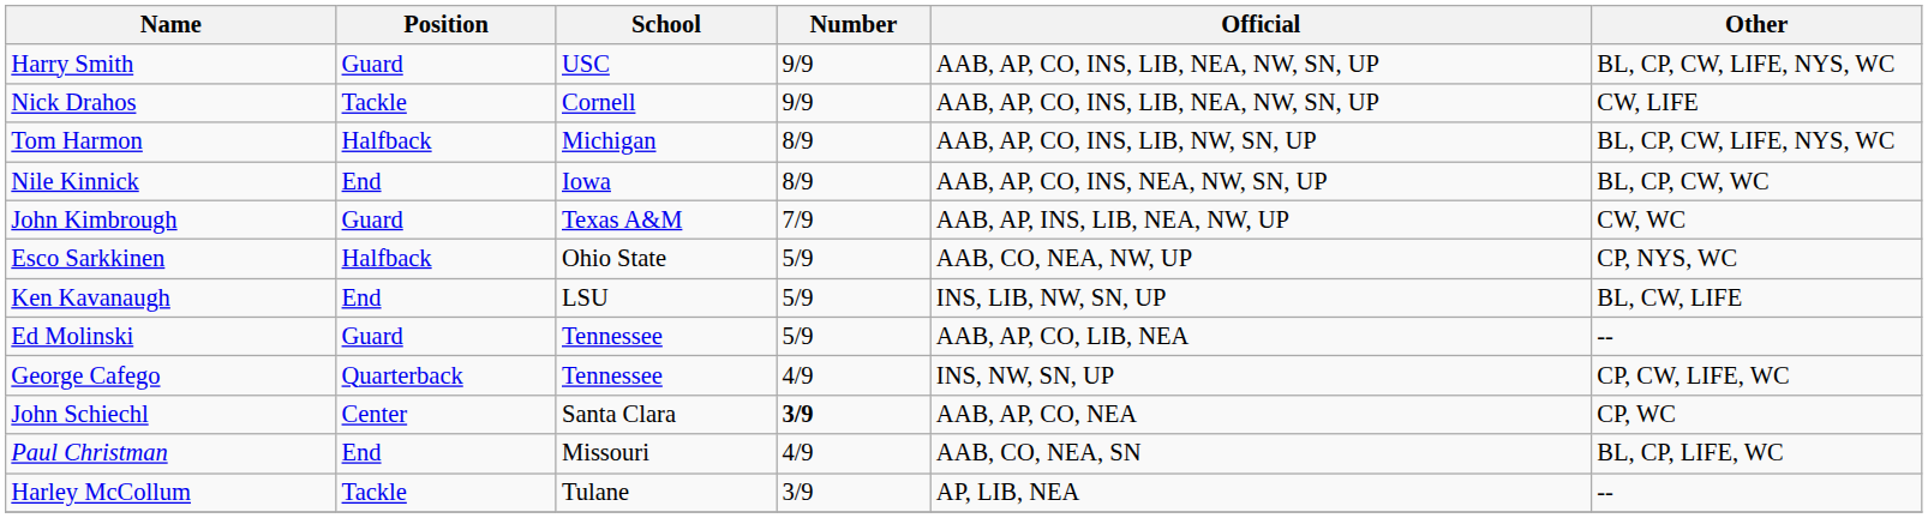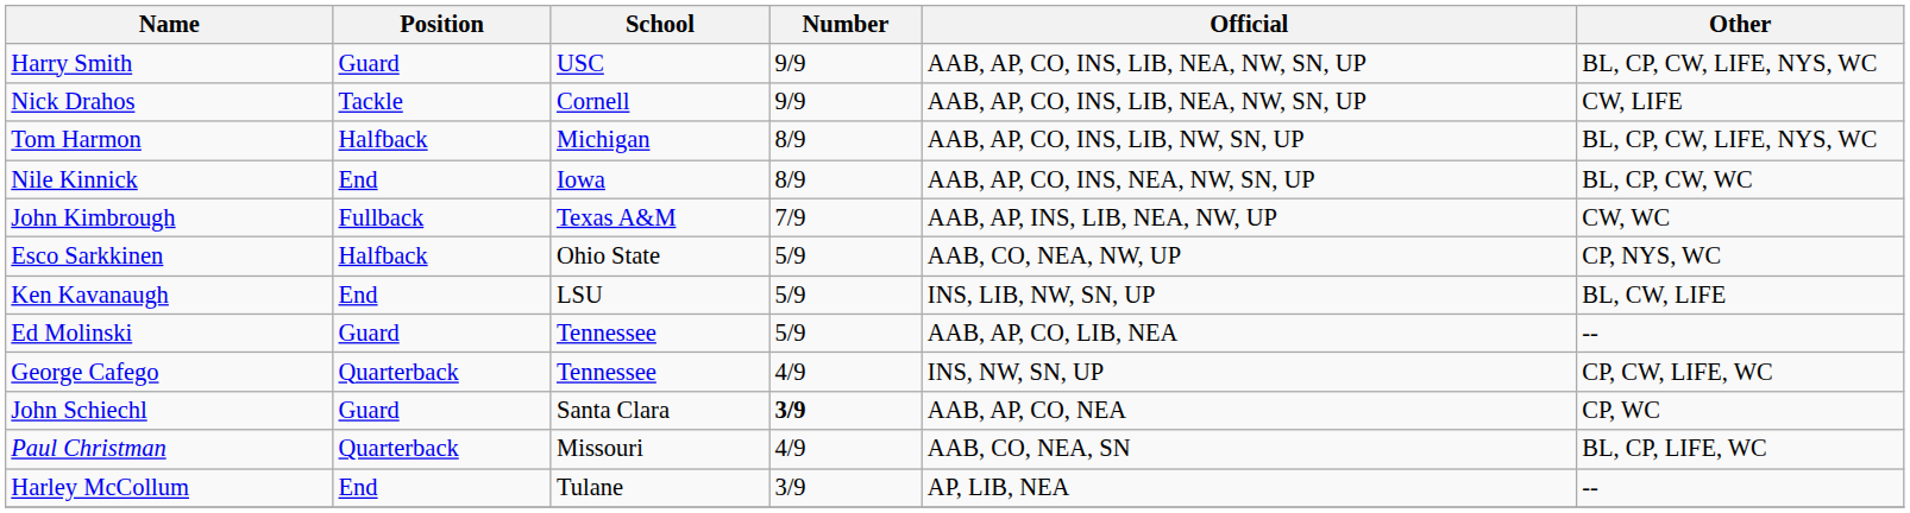 <table class="wikitable sortable">
 <tr>
 <th bgcolor="#DDDDFF" width="15%">Name</th>
 <th bgcolor="#DDDDFF" width="10%">Position</th>
 <th bgcolor="#DDDDFF" width="10%">School</th>
 <th bgcolor="#DDDDFF" width="7%">Number</th>
 <th bgcolor="#DDDDFF" width="30%">Official</th>
 <th bgcolor="#DDDDFF" width="15%">Other</th>
 </tr>
 <tr align="left">
 <td><a href='#'>Harry Smith</a></td>
 <td><a href='#'>Guard</a></td>
 <td><a href='#'>USC</a></td>
 <td>9/9</td>
 <td>AAB, AP, CO, INS, LIB, NEA, NW, SN, UP</td>
 <td>BL, CP, CW, LIFE, NYS, WC</td>
 </tr>
 <tr align="left">
 <td><a href='#'>Nick Drahos</a></td>
 <td><a href='#'>Tackle</a></td>
 <td><a href='#'>Cornell</a></td>
 <td>9/9</td>
 <td>AAB, AP, CO, INS, LIB, NEA, NW, SN, UP</td>
 <td>CW, LIFE</td>
 </tr>
 <tr align="left">
 <td><a href='#'>Tom Harmon</a></td>
 <td><a href='#'>Halfback</a></td>
 <td><a href='#'>Michigan</a></td>
 <td>8/9</td>
 <td>AAB, AP, CO, INS, LIB, NW, SN, UP</td>
 <td>BL, CP, CW, LIFE, NYS, WC</td>
 </tr>
 <tr align="left">
 <td><a href='#'>Nile Kinnick</a></td>
 <td><a href='#'>End</a></td>
 <td><a href='#'>Iowa</a></td>
 <td>8/9</td>
 <td>AAB, AP, CO, INS, NEA, NW, SN, UP</td>
 <td>BL, CP, CW, WC</td>
 </tr>
 <tr align="left">
 <td><a href='#'>John Kimbrough</a></td>
-<td><a href='#'>Guard</a></td>
+<td><a href='#'>Fullback</a></td>
 <td><a href='#'>Texas A&M</a></td>
 <td>7/9</td>
 <td>AAB, AP, INS, LIB, NEA, NW, UP</td>
 <td>CW, WC</td>
 </tr>
 <tr align="left">
 <td><a href='#'>Esco Sarkkinen</a></td>
 <td><a href='#'>Halfback</a></td>
 <td>Ohio State</td>
 <td>5/9</td>
 <td>AAB, CO, NEA, NW, UP</td>
 <td>CP, NYS, WC</td>
 </tr>
 <tr align="left">
 <td><a href='#'>Ken Kavanaugh</a></td>
 <td><a href='#'>End</a></td>
 <td>LSU</td>
 <td>5/9</td>
 <td>INS, LIB, NW, SN, UP</td>
 <td>BL, CW, LIFE</td>
 </tr>
 <tr align="left">
 <td><a href='#'>Ed Molinski</a></td>
 <td><a href='#'>Guard</a></td>
 <td><a href='#'>Tennessee</a></td>
 <td>5/9</td>
 <td>AAB, AP, CO, LIB, NEA</td>
 <td>--</td>
 </tr>
 <tr align="left">
 <td><a href='#'>George Cafego</a></td>
 <td><a href='#'>Quarterback</a></td>
 <td><a href='#'>Tennessee</a></td>
 <td>4/9</td>
 <td>INS, NW, SN, UP</td>
 <td>CP, CW, LIFE, WC</td>
 </tr>
 <tr align="left">
 <td><a href='#'>John Schiechl</a></td>
-<td><a href='#'>Center</a></td>
+<td><a href='#'>Guard</a></td>
 <td>Santa Clara</td>
 <td><strong>3/9</strong></td>
 <td>AAB, AP, CO, NEA</td>
 <td>CP, WC</td>
 </tr>
 <tr align="left">
 <td><em><a href='#'>Paul Christman</a></em></td>
-<td><a href='#'>End</a></td>
+<td><a href='#'>Quarterback</a></td>
 <td>Missouri</td>
 <td>4/9</td>
 <td>AAB, CO, NEA, SN</td>
 <td>BL, CP, LIFE, WC</td>
 </tr>
 <tr align="left">
 <td><a href='#'>Harley McCollum</a></td>
-<td><a href='#'>Tackle</a></td>
+<td><a href='#'>End</a></td>
 <td>Tulane</td>
 <td>3/9</td>
 <td>AP, LIB, NEA</td>
 <td>--</td>
 </tr>
 <tr align="left">
 </tr>
 </table>
